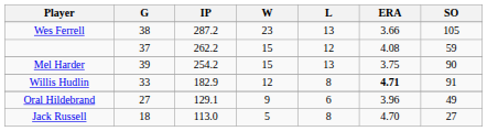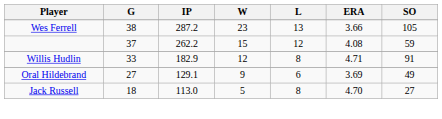 <table class="wikitable sortable">
 <tr>
 <th bgcolor="#DDDDFF" width="16%">Player</th>
 <th bgcolor="#DDDDFF" width="9%">G</th>
 <th bgcolor="#DDDDFF" width="9%">IP</th>
 <th bgcolor="#DDDDFF" width="9%">W</th>
 <th bgcolor="#DDDDFF" width="9%">L</th>
 <th bgcolor="#DDDDFF" width="9%">ERA</th>
 <th bgcolor="#DDDDFF" width="9%">SO</th>
 </tr>
 <tr>
 </tr>
 <tr align="center">
 <td><a href='#'>Wes Ferrell</a></td>
 <td>38</td>
 <td>287.2</td>
 <td>23</td>
 <td>13</td>
 <td>3.66</td>
 <td>105</td>
 </tr>
 <tr align="center">
 <td></td>
 <td>37</td>
 <td>262.2</td>
 <td>15</td>
 <td>12</td>
 <td>4.08</td>
 <td>59</td>
 </tr>
 <tr>
 </tr>
-<tr align="center">
-<td><a href='#'>Mel Harder</a></td>
-<td>39</td>
-<td>254.2</td>
-<td>15</td>
-<td>13</td>
-<td>3.75</td>
-<td>90</td>
-</tr>
 <tr>
 </tr>
 <tr align="center">
 <td><a href='#'>Willis Hudlin</a></td>
 <td>33</td>
 <td>182.9</td>
 <td>12</td>
 <td>8</td>
-<td><strong>4.71</strong></td>
+<td>4.71</td>
 <td>91</td>
 </tr>
 <tr>
 </tr>
 <tr align="center">
 <td><a href='#'>Oral Hildebrand</a></td>
 <td>27</td>
 <td>129.1</td>
 <td>9</td>
 <td>6</td>
-<td>3.96</td>
+<td>3.69</td>
 <td>49</td>
 </tr>
 <tr align="center">
 <td><a href='#'>Jack Russell</a></td>
 <td>18</td>
 <td>113.0</td>
 <td>5</td>
 <td>8</td>
 <td>4.70</td>
 <td>27</td>
 </tr>
 </table>
